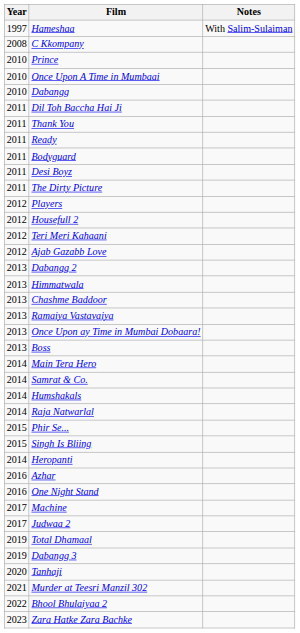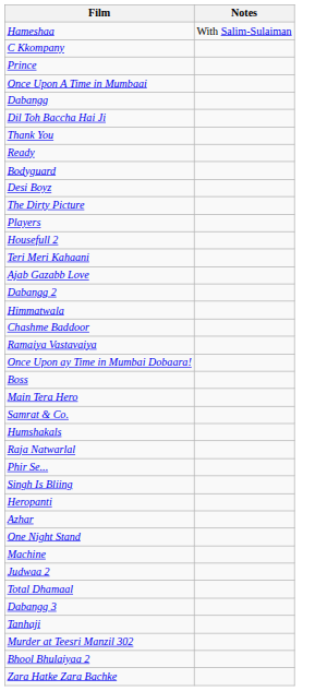 <table class="wikitable sortable">
 <tr>
-<th>Year</th>
 <th>Film</th>
 <th>Notes</th>
 </tr>
 <tr>
-<td>1997</td>
 <td><em><a href='#'>Hameshaa</a></em></td>
 <td>With <a href='#'>Salim-Sulaiman</a></td>
 </tr>
 <tr>
-<td>2008</td>
 <td><em><a href='#'>C Kkompany</a></em></td>
 <td></td>
 </tr>
 <tr>
-<td>2010</td>
 <td><em><a href='#'>Prince</a></em></td>
 <td></td>
 </tr>
 <tr>
-<td>2010</td>
 <td><em><a href='#'>Once Upon A Time in Mumbaai</a></em></td>
 <td></td>
 </tr>
 <tr>
-<td>2010</td>
 <td><em><a href='#'>Dabangg</a></em></td>
 <td></td>
 </tr>
 <tr>
-<td>2011</td>
 <td><em><a href='#'>Dil Toh Baccha Hai Ji</a></em></td>
 <td></td>
 </tr>
 <tr>
-<td>2011</td>
 <td><em><a href='#'>Thank You</a></em></td>
 <td></td>
 </tr>
 <tr>
-<td>2011</td>
 <td><em><a href='#'>Ready</a></em></td>
 <td></td>
 </tr>
 <tr>
-<td>2011</td>
 <td><em><a href='#'>Bodyguard</a></em></td>
 <td></td>
 </tr>
 <tr>
-<td>2011</td>
 <td><em><a href='#'>Desi Boyz</a></em></td>
 <td></td>
 </tr>
 <tr>
-<td>2011</td>
 <td><em><a href='#'>The Dirty Picture</a></em></td>
 <td></td>
 </tr>
 <tr>
-<td>2012</td>
 <td><em><a href='#'>Players</a></em></td>
 <td></td>
 </tr>
 <tr>
-<td>2012</td>
 <td><em><a href='#'>Housefull 2</a></em></td>
 <td></td>
 </tr>
 <tr>
-<td>2012</td>
 <td><em><a href='#'>Teri Meri Kahaani</a></em></td>
 <td></td>
 </tr>
 <tr>
-<td>2012</td>
 <td><em><a href='#'>Ajab Gazabb Love</a></em></td>
 <td></td>
 </tr>
 <tr>
-<td>2013</td>
 <td><em><a href='#'>Dabangg 2</a></em></td>
 <td></td>
 </tr>
 <tr>
-<td>2013</td>
 <td><em><a href='#'>Himmatwala</a></em></td>
 <td></td>
 </tr>
 <tr>
-<td>2013</td>
 <td><em><a href='#'>Chashme Baddoor</a></em></td>
 <td></td>
 </tr>
 <tr>
-<td>2013</td>
 <td><em><a href='#'>Ramaiya Vastavaiya</a></em></td>
 <td></td>
 </tr>
 <tr>
-<td>2013</td>
 <td><em><a href='#'>Once Upon ay Time in Mumbai Dobaara!</a></em></td>
 <td></td>
 </tr>
 <tr>
-<td>2013</td>
 <td><em><a href='#'>Boss</a></em></td>
 <td></td>
 </tr>
 <tr>
-<td>2014</td>
 <td><em><a href='#'>Main Tera Hero</a></em></td>
 <td></td>
 </tr>
 <tr>
-<td>2014</td>
 <td><em><a href='#'>Samrat & Co.</a></em></td>
 <td></td>
 </tr>
 <tr>
-<td>2014</td>
 <td><em><a href='#'>Humshakals</a></em></td>
 <td></td>
 </tr>
 <tr>
-<td>2014</td>
 <td><em><a href='#'>Raja Natwarlal</a></em></td>
 <td></td>
 </tr>
 <tr>
-<td>2015</td>
 <td><em><a href='#'>Phir Se...</a></em></td>
 <td></td>
 </tr>
 <tr>
-<td>2015</td>
 <td><em><a href='#'>Singh Is Bliing</a></em></td>
 <td></td>
 </tr>
 <tr>
-<td>2014</td>
 <td><em><a href='#'>Heropanti</a></em></td>
 <td></td>
 </tr>
 <tr>
-<td>2016</td>
 <td><em><a href='#'>Azhar</a></em></td>
 <td></td>
 </tr>
 <tr>
-<td>2016</td>
 <td><em><a href='#'>One Night Stand</a></em></td>
 <td></td>
 </tr>
 <tr>
-<td>2017</td>
 <td><em><a href='#'>Machine</a></em></td>
 <td></td>
 </tr>
 <tr>
-<td>2017</td>
 <td><em><a href='#'>Judwaa 2</a></em></td>
 <td></td>
 </tr>
 <tr>
-<td>2019</td>
 <td><em><a href='#'>Total Dhamaal</a></em></td>
 <td></td>
 </tr>
 <tr>
-<td>2019</td>
 <td><em><a href='#'>Dabangg 3</a></em></td>
 <td></td>
 </tr>
 <tr>
-<td>2020</td>
 <td><em><a href='#'>Tanhaji</a></em></td>
 <td></td>
 </tr>
 <tr>
-<td>2021</td>
 <td><em><a href='#'>Murder at Teesri Manzil 302</a></em></td>
 <td></td>
 </tr>
 <tr>
-<td>2022</td>
 <td><em><a href='#'>Bhool Bhulaiyaa 2</a></em></td>
 <td></td>
 </tr>
 <tr>
-<td>2023</td>
 <td><em><a href='#'>Zara Hatke Zara Bachke</a></em></td>
 <td></td>
 </tr>
 </table>
